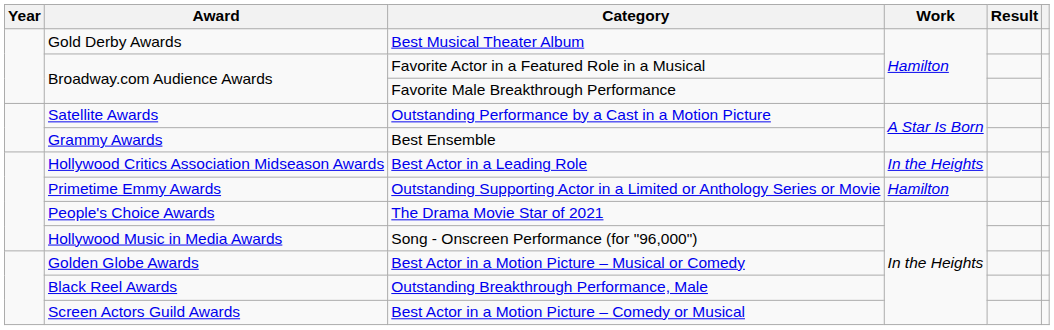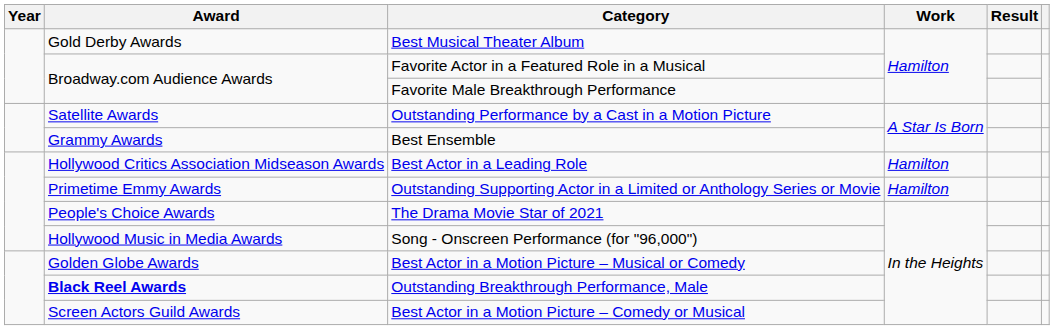 <table class="wikitable sortable">
 <tr>
 <th>Year</th>
 <th>Award</th>
 <th>Category</th>
 <th>Work</th>
 <th>Result</th>
 <th class="unsortable"></th>
 </tr>
 <tr>
 <td rowspan="3"></td>
 <td>Gold Derby Awards</td>
 <td><a href='#'>Best Musical Theater Album</a></td>
 <td rowspan="3"><em><a href='#'>Hamilton</a></em></td>
 <td></td>
 <td style="text-align:center;"></td>
 </tr>
 <tr>
 <td rowspan="2">Broadway.com Audience Awards</td>
 <td>Favorite Actor in a Featured Role in a Musical</td>
 <td></td>
 <td rowspan="2"></td>
 </tr>
 <tr>
 <td>Favorite Male Breakthrough Performance</td>
 <td></td>
 </tr>
 <tr>
 <td rowspan="2"></td>
 <td><a href='#'>Satellite Awards</a></td>
 <td><a href='#'>Outstanding Performance by a Cast in a Motion Picture</a></td>
 <td rowspan="2"><em><a href='#'>A Star Is Born</a></em></td>
 <td></td>
 <td style="text-align:center;"></td>
 </tr>
 <tr>
 <td><a href='#'>Grammy Awards</a></td>
 <td>Best Ensemble</td>
 <td></td>
 <td style="text-align:center;"></td>
 </tr>
 <tr>
 <td rowspan="4"></td>
 <td><a href='#'>Hollywood Critics Association Midseason Awards</a></td>
 <td><a href='#'>Best Actor in a Leading Role</a></td>
-<td><em><a href='#'>In the Heights</a></em></td>
+<td><em><a href='#'>Hamilton</a></em></td>
 <td></td>
 <td style="text-align:center;"></td>
 </tr>
 <tr>
 <td><a href='#'>Primetime Emmy Awards</a></td>
 <td><a href='#'>Outstanding Supporting Actor in a Limited or Anthology Series or Movie</a></td>
 <td><em><a href='#'>Hamilton</a></em></td>
 <td></td>
 <td style="text-align:center;"></td>
 </tr>
 <tr>
 <td><a href='#'>People's Choice Awards</a></td>
 <td><a href='#'>The Drama Movie Star of 2021</a></td>
 <td rowspan="5"><em>In the Heights</em></td>
 <td></td>
 <td style="text-align:center;"></td>
 </tr>
 <tr>
 <td><a href='#'>Hollywood Music in Media Awards</a></td>
 <td>Song - Onscreen Performance (for "96,000")</td>
 <td></td>
 <td style="text-align:center;"></td>
 </tr>
 <tr>
 <td rowspan="3"></td>
 <td><a href='#'>Golden Globe Awards</a></td>
 <td><a href='#'>Best Actor in a Motion Picture – Musical or Comedy</a></td>
 <td></td>
 <td style="text-align:center;"></td>
 </tr>
 <tr>
-<td><a href='#'>Black Reel Awards</a></td>
+<td><strong><a href='#'>Black Reel Awards</a></strong></td>
 <td><a href='#'>Outstanding Breakthrough Performance, Male</a></td>
 <td></td>
 <td style="text-align:center;"></td>
 </tr>
 <tr>
 <td><a href='#'>Screen Actors Guild Awards</a></td>
 <td><a href='#'>Best Actor in a Motion Picture – Comedy or Musical</a></td>
 <td></td>
 <td style="text-align:center;"></td>
 </tr>
 </table>
